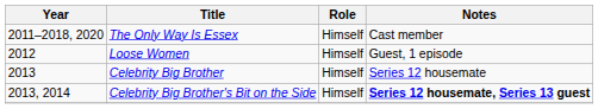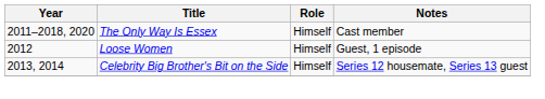 <table class="wikitable">
 <tr>
 <th>Year</th>
 <th>Title</th>
 <th>Role</th>
 <th>Notes</th>
 </tr>
 <tr>
 <td>2011–2018, 2020</td>
 <td><em><a href='#'>The Only Way Is Essex</a></em></td>
 <td>Himself</td>
 <td>Cast member</td>
 </tr>
 <tr>
 <td>2012</td>
 <td><em><a href='#'>Loose Women</a></em></td>
 <td>Himself</td>
 <td>Guest, 1 episode</td>
 </tr>
 <tr>
-<td>2013</td>
-<td><em><a href='#'>Celebrity Big Brother</a></em></td>
-<td>Himself</td>
-<td><a href='#'>Series 12</a> housemate</td>
-</tr>
-<tr>
 <td>2013, 2014</td>
 <td><em><a href='#'>Celebrity Big Brother's Bit on the Side</a></em></td>
 <td>Himself</td>
-<td><strong><a href='#'>Series 12</a> housemate, <a href='#'>Series 13</a> guest</strong></td>
+<td><a href='#'>Series 12</a> housemate, <a href='#'>Series 13</a> guest</td>
 </tr>
 <tr>
 </tr>
 </table>
